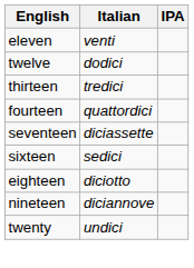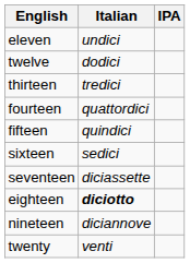 <table class="wikitable">
 <tr>
 <th>English</th>
 <th>Italian</th>
 <th>IPA</th>
 </tr>
 <tr>
 <td>eleven</td>
-<td><em>venti</em></td>
+<td><em>undici</em></td>
 <td></td>
 </tr>
 <tr>
 <td>twelve</td>
 <td><em>dodici</em></td>
 <td></td>
 </tr>
 <tr>
 <td>thirteen</td>
 <td><em>tredici</em></td>
 <td></td>
 </tr>
 <tr>
 <td>fourteen</td>
 <td><em>quattordici</em></td>
 <td></td>
 </tr>
 <tr>
-<td>seventeen</td>
-<td><em>diciassette</em></td>
+<td>fifteen</td>
+<td><em>quindici</em></td>
 <td></td>
 </tr>
 <tr>
 <td>sixteen</td>
 <td><em>sedici</em></td>
 <td></td>
 </tr>
 <tr>
+<td>seventeen</td>
+<td><em>diciassette</em></td>
+<td></td>
+</tr>
+<tr>
 <td>eighteen</td>
-<td><em>diciotto</em></td>
+<td><strong><em>diciotto</em></strong></td>
 <td></td>
 </tr>
 <tr>
 <td>nineteen</td>
 <td><em>diciannove</em></td>
 <td></td>
 </tr>
 <tr>
 <td>twenty</td>
-<td><em>undici</em></td>
+<td><em>venti</em></td>
 <td></td>
 </tr>
 </table>
